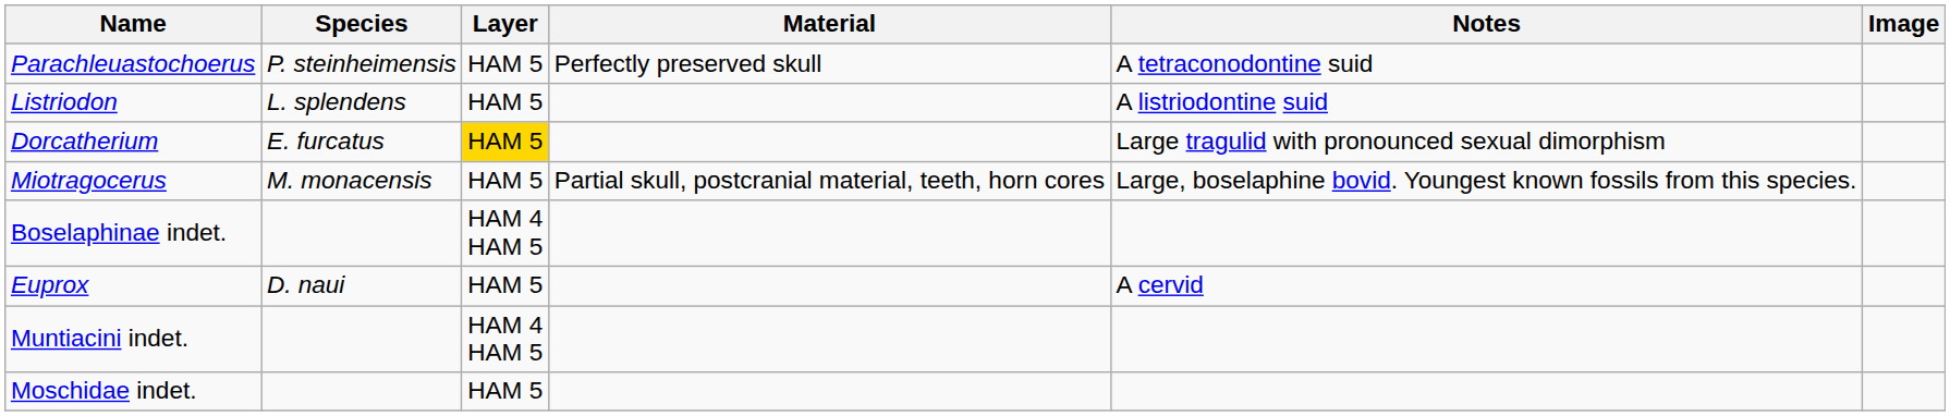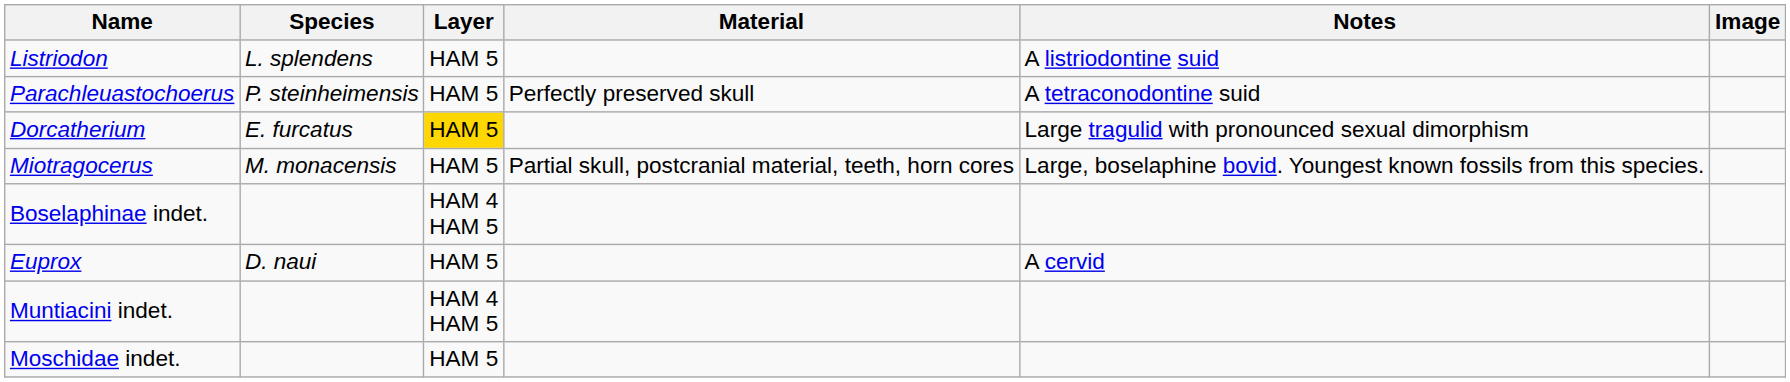 <table class="wikitable" width="100%" align="center">
 <tr>
 <th>Name</th>
 <th>Species</th>
 <th>Layer</th>
 <th>Material</th>
 <th>Notes</th>
 <th>Image</th>
 </tr>
 <tr>
+<td><em><a href='#'>Listriodon</a></em></td>
+<td><em>L. splendens</em></td>
+<td>HAM 5</td>
+<td></td>
+<td>A <a href='#'>listriodontine</a> <a href='#'>suid</a></td>
+<td></td>
+</tr>
+<tr>
 <td><em><a href='#'>Parachleuastochoerus</a></em></td>
 <td><em>P. steinheimensis</em></td>
 <td>HAM 5</td>
 <td>Perfectly preserved skull</td>
 <td>A <a href='#'>tetraconodontine</a> suid</td>
-<td></td>
-</tr>
-<tr>
-<td><em><a href='#'>Listriodon</a></em></td>
-<td><em>L. splendens</em></td>
-<td>HAM 5</td>
-<td></td>
-<td>A <a href='#'>listriodontine</a> <a href='#'>suid</a></td>
 <td></td>
 </tr>
 <tr>
 <td><em><a href='#'>Dorcatherium</a></em></td>
 <td><em>E. furcatus</em></td>
 <td style="background: gold;">HAM 5</td>
 <td></td>
 <td>Large <a href='#'>tragulid</a> with pronounced sexual dimorphism</td>
 <td></td>
 </tr>
 <tr>
 <td><em><a href='#'>Miotragocerus</a></em></td>
 <td><em>M. monacensis</em></td>
 <td>HAM 5</td>
 <td>Partial skull, postcranial material, teeth, horn cores</td>
 <td>Large, boselaphine <a href='#'>bovid</a>. Youngest known fossils from this species.</td>
 <td></td>
 </tr>
 <tr>
 <td><a href='#'>Boselaphinae</a> indet.</td>
 <td></td>
 <td>HAM 4<br>HAM 5</td>
 <td></td>
 <td></td>
 <td></td>
 </tr>
 <tr>
 <td><em><a href='#'>Euprox</a></em></td>
 <td><em>D. naui</em></td>
 <td>HAM 5</td>
 <td></td>
 <td>A <a href='#'>cervid</a></td>
 <td></td>
 </tr>
 <tr>
 <td><a href='#'>Muntiacini</a> indet.</td>
 <td></td>
 <td>HAM 4<br>HAM 5</td>
 <td></td>
 <td></td>
 <td></td>
 </tr>
 <tr>
 <td><a href='#'>Moschidae</a> indet.</td>
 <td></td>
 <td>HAM 5</td>
 <td></td>
 <td></td>
 <td></td>
 </tr>
 </table>
